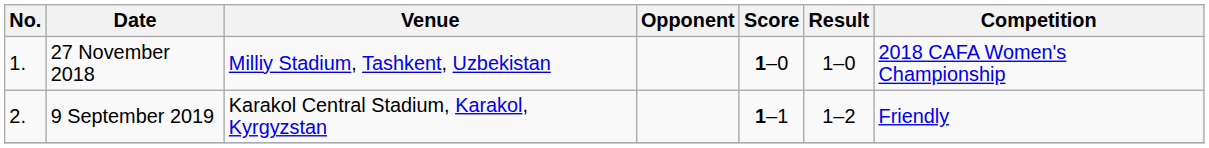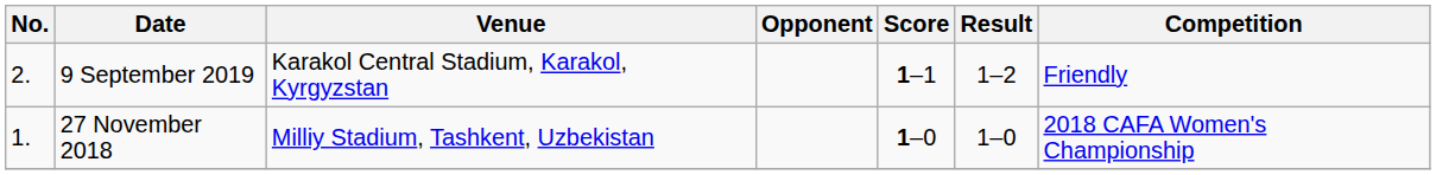 <table class="wikitable" style="font-size:90%">
 <tr>
 <th>No.</th>
 <th>Date</th>
 <th>Venue</th>
 <th>Opponent</th>
 <th>Score</th>
 <th>Result</th>
 <th>Competition</th>
 </tr>
 <tr>
+<td>2.</td>
+<td>9 September 2019</td>
+<td>Karakol Central Stadium, <a href='#'>Karakol</a>, <a href='#'>Kyrgyzstan</a></td>
+<td></td>
+<td align=center><strong>1</strong>–1</td>
+<td align=center>1–2</td>
+<td><a href='#'>Friendly</a></td>
+</tr>
+<tr>
 <td>1.</td>
 <td>27 November 2018</td>
 <td><a href='#'>Milliy Stadium</a>, <a href='#'>Tashkent</a>, <a href='#'>Uzbekistan</a></td>
 <td></td>
 <td align=center><strong>1</strong>–0</td>
 <td align=center>1–0</td>
 <td><a href='#'>2018 CAFA Women's Championship</a></td>
 </tr>
 <tr>
-<td>2.</td>
-<td>9 September 2019</td>
-<td>Karakol Central Stadium, <a href='#'>Karakol</a>, <a href='#'>Kyrgyzstan</a></td>
-<td></td>
-<td align=center><strong>1</strong>–1</td>
-<td align=center>1–2</td>
-<td><a href='#'>Friendly</a></td>
-</tr>
-<tr>
 </tr>
 </table>
